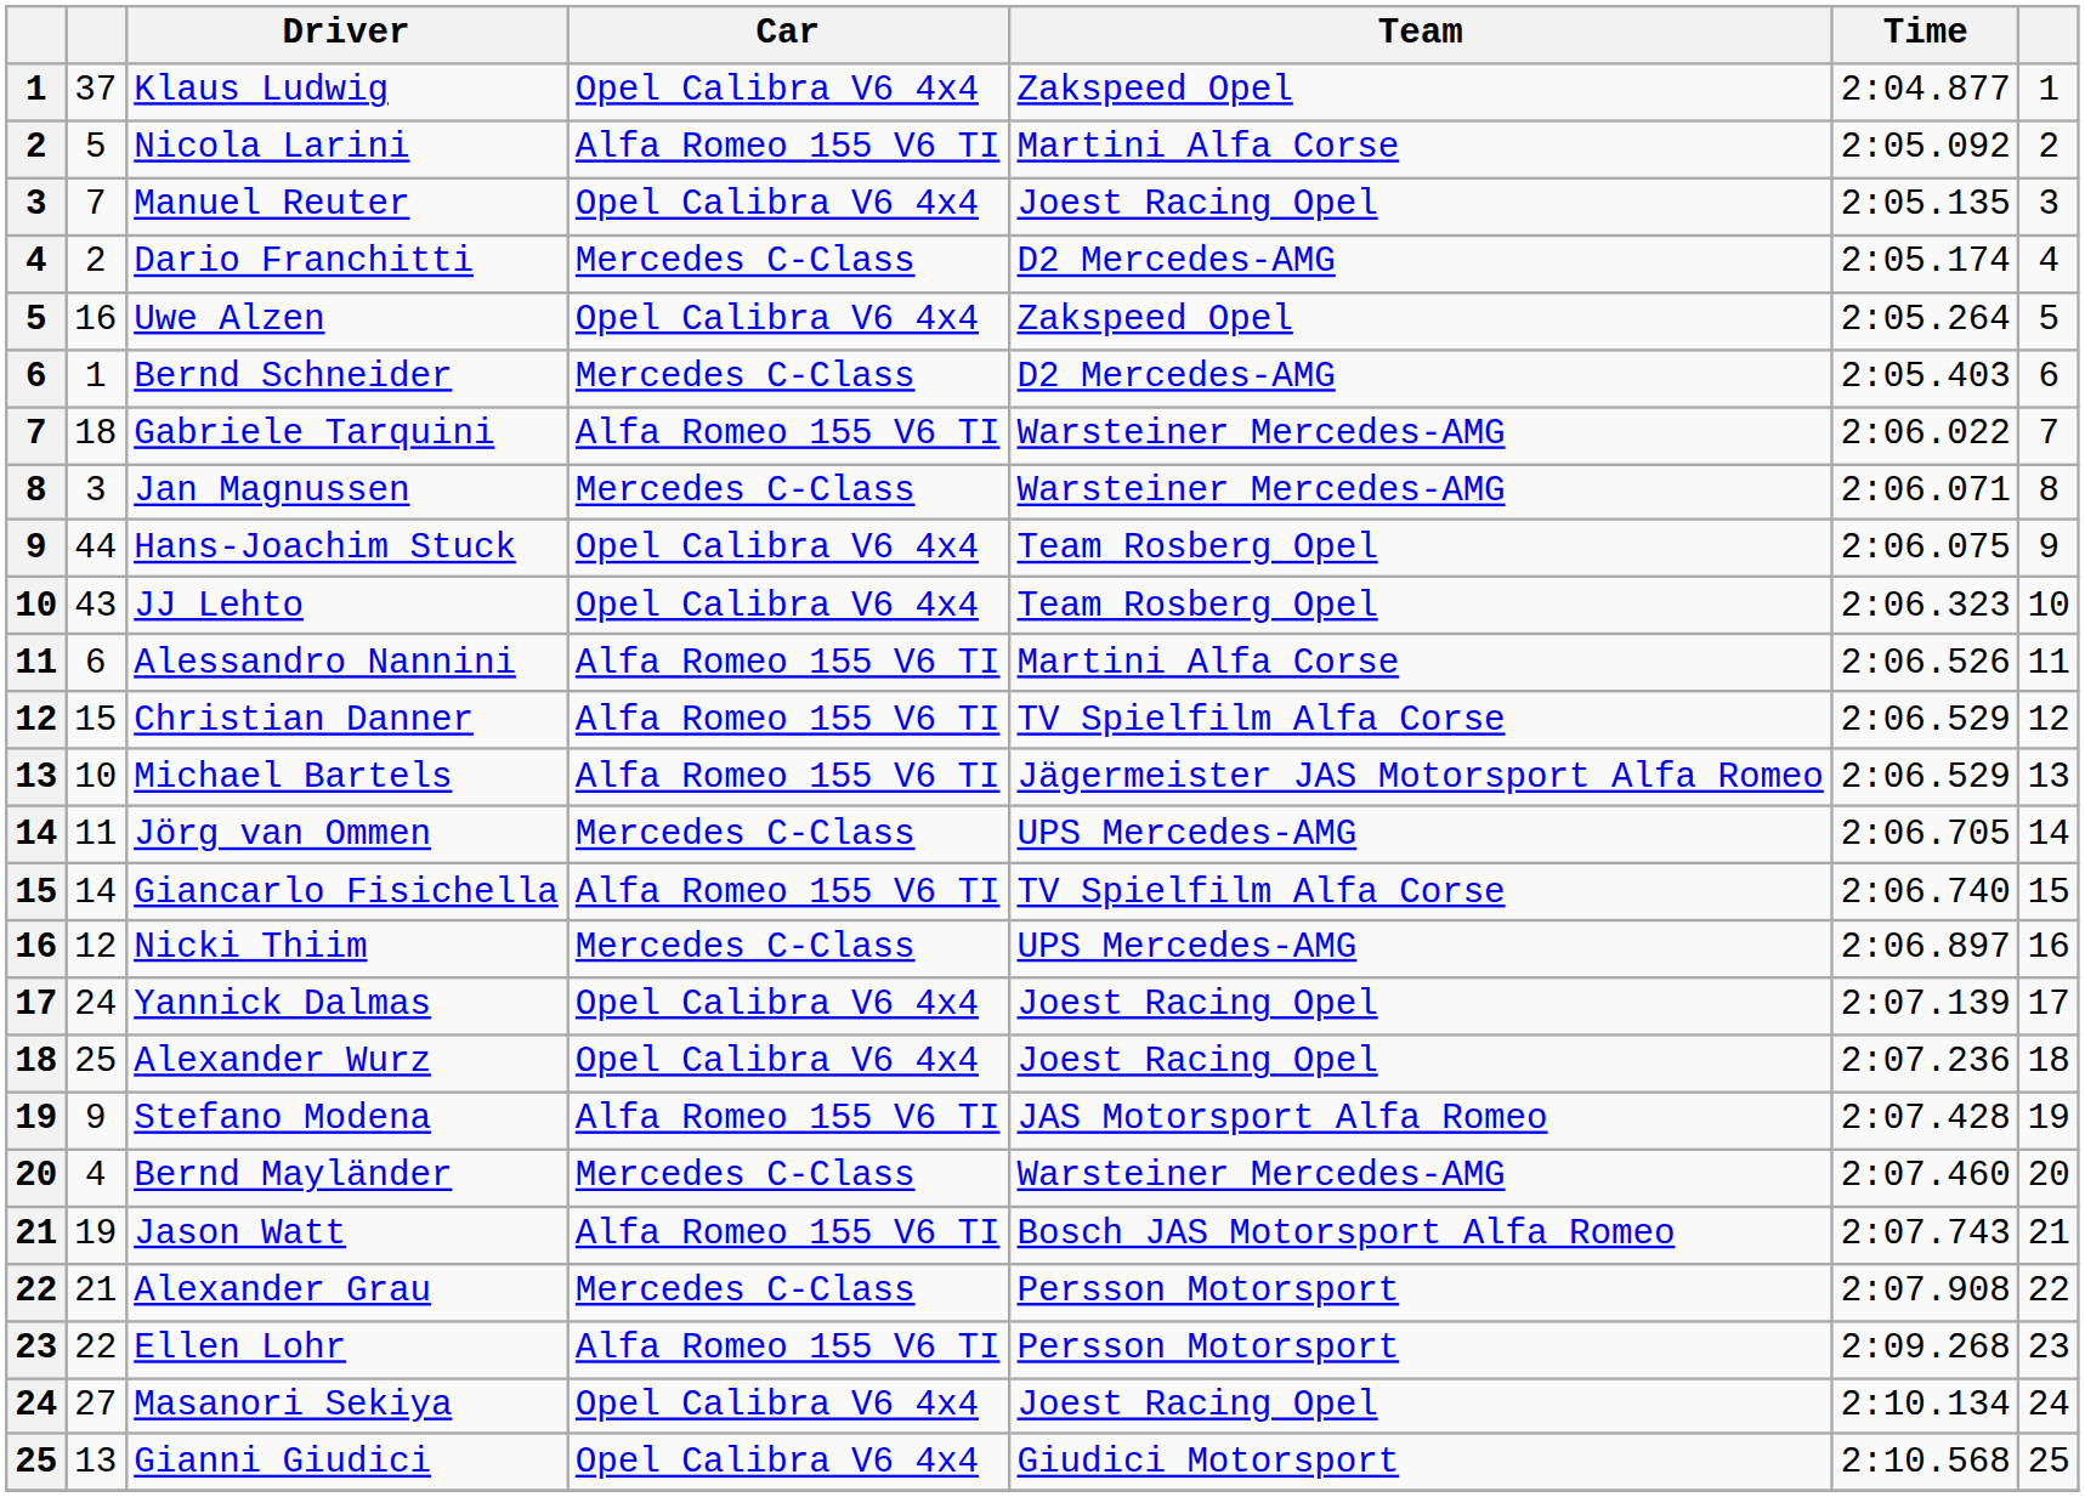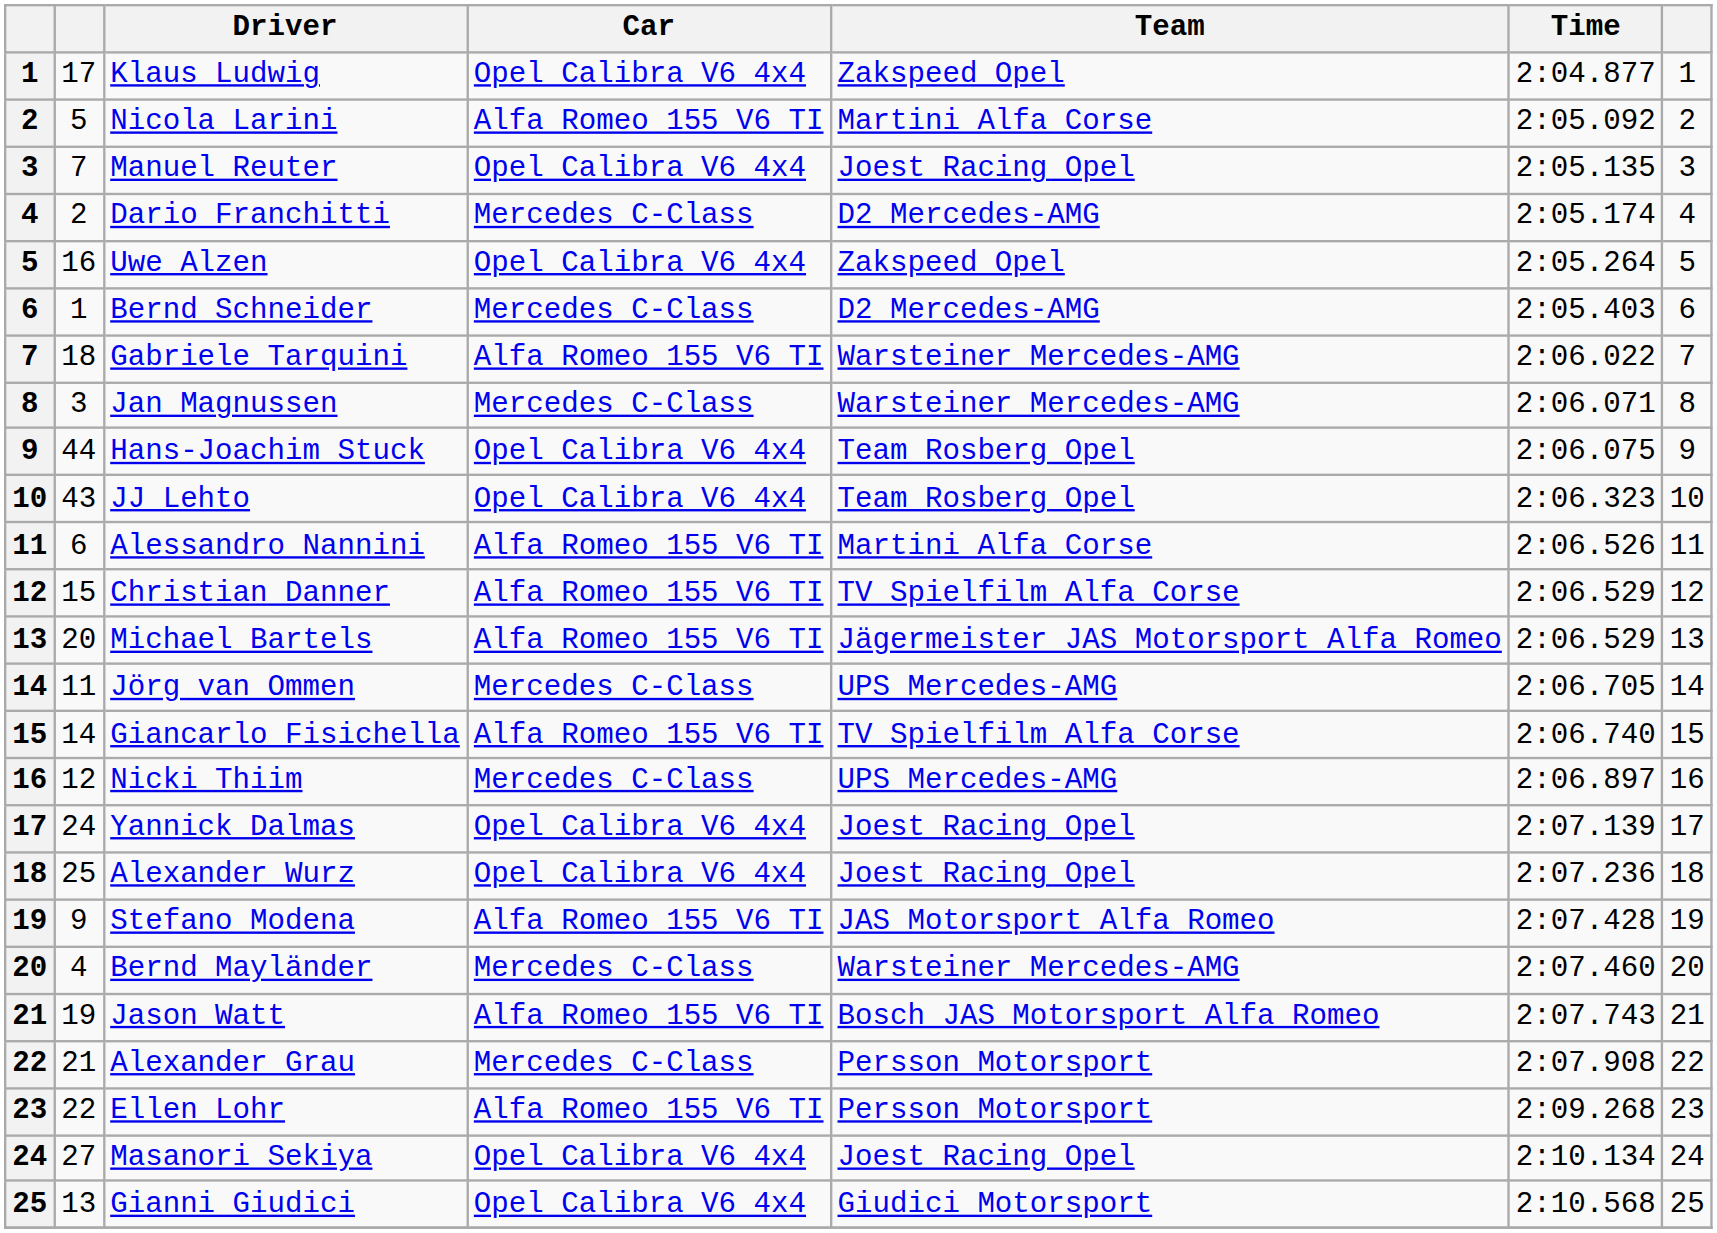 <table class="wikitable sortable" style="font-size:95%">
 <tr>
 <th></th>
 <th></th>
 <th>Driver</th>
 <th>Car</th>
 <th>Team</th>
 <th>Time</th>
 <th></th>
 </tr>
 <tr>
 <th>1</th>
-<td align=center>37</td>
+<td align=center>17</td>
 <td> <a href='#'>Klaus Ludwig</a></td>
 <td><a href='#'>Opel Calibra V6 4x4</a></td>
 <td> <a href='#'>Zakspeed Opel</a></td>
 <td>2:04.877</td>
 <td align=center>1</td>
 </tr>
 <tr>
 <th>2</th>
 <td align=center>5</td>
 <td> <a href='#'>Nicola Larini</a></td>
 <td><a href='#'>Alfa Romeo 155 V6 TI</a></td>
 <td> <a href='#'>Martini Alfa Corse</a></td>
 <td>2:05.092</td>
 <td align=center>2</td>
 </tr>
 <tr>
 <th>3</th>
 <td align=center>7</td>
 <td> <a href='#'>Manuel Reuter</a></td>
 <td><a href='#'>Opel Calibra V6 4x4</a></td>
 <td> <a href='#'>Joest Racing Opel</a></td>
 <td>2:05.135</td>
 <td align=center>3</td>
 </tr>
 <tr>
 <th>4</th>
 <td align=center>2</td>
 <td> <a href='#'>Dario Franchitti</a></td>
 <td><a href='#'>Mercedes C-Class</a></td>
 <td> <a href='#'>D2 Mercedes-AMG</a></td>
 <td>2:05.174</td>
 <td align=center>4</td>
 </tr>
 <tr>
 <th>5</th>
 <td align=center>16</td>
 <td> <a href='#'>Uwe Alzen</a></td>
 <td><a href='#'>Opel Calibra V6 4x4</a></td>
 <td> <a href='#'>Zakspeed Opel</a></td>
 <td>2:05.264</td>
 <td align=center>5</td>
 </tr>
 <tr>
 <th>6</th>
 <td align=center>1</td>
 <td> <a href='#'>Bernd Schneider</a></td>
 <td><a href='#'>Mercedes C-Class</a></td>
 <td> <a href='#'>D2 Mercedes-AMG</a></td>
 <td>2:05.403</td>
 <td align=center>6</td>
 </tr>
 <tr>
 <th>7</th>
 <td align=center>18</td>
 <td> <a href='#'>Gabriele Tarquini</a></td>
 <td><a href='#'>Alfa Romeo 155 V6 TI</a></td>
 <td> <a href='#'>Warsteiner Mercedes-AMG</a></td>
 <td>2:06.022</td>
 <td align=center>7</td>
 </tr>
 <tr>
 <th>8</th>
 <td align=center>3</td>
 <td> <a href='#'>Jan Magnussen</a></td>
 <td><a href='#'>Mercedes C-Class</a></td>
 <td> <a href='#'>Warsteiner Mercedes-AMG</a></td>
 <td>2:06.071</td>
 <td align=center>8</td>
 </tr>
 <tr>
 <th>9</th>
 <td align=center>44</td>
 <td> <a href='#'>Hans-Joachim Stuck</a></td>
 <td><a href='#'>Opel Calibra V6 4x4</a></td>
 <td> <a href='#'>Team Rosberg Opel</a></td>
 <td>2:06.075</td>
 <td align=center>9</td>
 </tr>
 <tr>
 <th>10</th>
 <td align=center>43</td>
 <td> <a href='#'>JJ Lehto</a></td>
 <td><a href='#'>Opel Calibra V6 4x4</a></td>
 <td> <a href='#'>Team Rosberg Opel</a></td>
 <td>2:06.323</td>
 <td align=center>10</td>
 </tr>
 <tr>
 <th>11</th>
 <td align=center>6</td>
 <td> <a href='#'>Alessandro Nannini</a></td>
 <td><a href='#'>Alfa Romeo 155 V6 TI</a></td>
 <td> <a href='#'>Martini Alfa Corse</a></td>
 <td>2:06.526</td>
 <td align=center>11</td>
 </tr>
 <tr>
 <th>12</th>
 <td align=center>15</td>
 <td> <a href='#'>Christian Danner</a></td>
 <td><a href='#'>Alfa Romeo 155 V6 TI</a></td>
 <td> <a href='#'>TV Spielfilm Alfa Corse</a></td>
 <td>2:06.529</td>
 <td align=center>12</td>
 </tr>
 <tr>
 <th>13</th>
-<td align=center>10</td>
+<td align=center>20</td>
 <td> <a href='#'>Michael Bartels</a></td>
 <td><a href='#'>Alfa Romeo 155 V6 TI</a></td>
 <td> <a href='#'>Jägermeister JAS Motorsport Alfa Romeo</a></td>
 <td>2:06.529</td>
 <td align=center>13</td>
 </tr>
 <tr>
 <th>14</th>
 <td align=center>11</td>
 <td> <a href='#'>Jörg van Ommen</a></td>
 <td><a href='#'>Mercedes C-Class</a></td>
 <td> <a href='#'>UPS Mercedes-AMG</a></td>
 <td>2:06.705</td>
 <td align=center>14</td>
 </tr>
 <tr>
 <th>15</th>
 <td align=center>14</td>
 <td> <a href='#'>Giancarlo Fisichella</a></td>
 <td><a href='#'>Alfa Romeo 155 V6 TI</a></td>
 <td> <a href='#'>TV Spielfilm Alfa Corse</a></td>
 <td>2:06.740</td>
 <td align=center>15</td>
 </tr>
 <tr>
 <th>16</th>
 <td align=center>12</td>
 <td> <a href='#'>Nicki Thiim</a></td>
 <td><a href='#'>Mercedes C-Class</a></td>
 <td> <a href='#'>UPS Mercedes-AMG</a></td>
 <td>2:06.897</td>
 <td align=center>16</td>
 </tr>
 <tr>
 <th>17</th>
 <td align=center>24</td>
 <td> <a href='#'>Yannick Dalmas</a></td>
 <td><a href='#'>Opel Calibra V6 4x4</a></td>
 <td> <a href='#'>Joest Racing Opel</a></td>
 <td>2:07.139</td>
 <td align=center>17</td>
 </tr>
 <tr>
 <th>18</th>
 <td align=center>25</td>
 <td> <a href='#'>Alexander Wurz</a></td>
 <td><a href='#'>Opel Calibra V6 4x4</a></td>
 <td> <a href='#'>Joest Racing Opel</a></td>
 <td>2:07.236</td>
 <td align=center>18</td>
 </tr>
 <tr>
 <th>19</th>
 <td align=center>9</td>
 <td> <a href='#'>Stefano Modena</a></td>
 <td><a href='#'>Alfa Romeo 155 V6 TI</a></td>
 <td> <a href='#'>JAS Motorsport Alfa Romeo</a></td>
 <td>2:07.428</td>
 <td align=center>19</td>
 </tr>
 <tr>
 <th>20</th>
 <td align=center>4</td>
 <td> <a href='#'>Bernd Mayländer</a></td>
 <td><a href='#'>Mercedes C-Class</a></td>
 <td> <a href='#'>Warsteiner Mercedes-AMG</a></td>
 <td>2:07.460</td>
 <td align=center>20</td>
 </tr>
 <tr>
 <th>21</th>
 <td align=center>19</td>
 <td> <a href='#'>Jason Watt</a></td>
 <td><a href='#'>Alfa Romeo 155 V6 TI</a></td>
 <td> <a href='#'>Bosch JAS Motorsport Alfa Romeo</a></td>
 <td>2:07.743</td>
 <td align=center>21</td>
 </tr>
 <tr>
 <th>22</th>
 <td align=center>21</td>
 <td> <a href='#'>Alexander Grau</a></td>
 <td><a href='#'>Mercedes C-Class</a></td>
 <td> <a href='#'>Persson Motorsport</a></td>
 <td>2:07.908</td>
 <td align=center>22</td>
 </tr>
 <tr>
 <th>23</th>
 <td align=center>22</td>
 <td> <a href='#'>Ellen Lohr</a></td>
 <td><a href='#'>Alfa Romeo 155 V6 TI</a></td>
 <td> <a href='#'>Persson Motorsport</a></td>
 <td>2:09.268</td>
 <td align=center>23</td>
 </tr>
 <tr>
 <th>24</th>
 <td align=center>27</td>
 <td> <a href='#'>Masanori Sekiya</a></td>
 <td><a href='#'>Opel Calibra V6 4x4</a></td>
 <td> <a href='#'>Joest Racing Opel</a></td>
 <td>2:10.134</td>
 <td align=center>24</td>
 </tr>
 <tr>
 <th>25</th>
 <td align=center>13</td>
 <td> <a href='#'>Gianni Giudici</a></td>
 <td><a href='#'>Opel Calibra V6 4x4</a></td>
 <td> <a href='#'>Giudici Motorsport</a></td>
 <td>2:10.568</td>
 <td align=center>25</td>
 </tr>
 <tr>
 </tr>
 </table>
